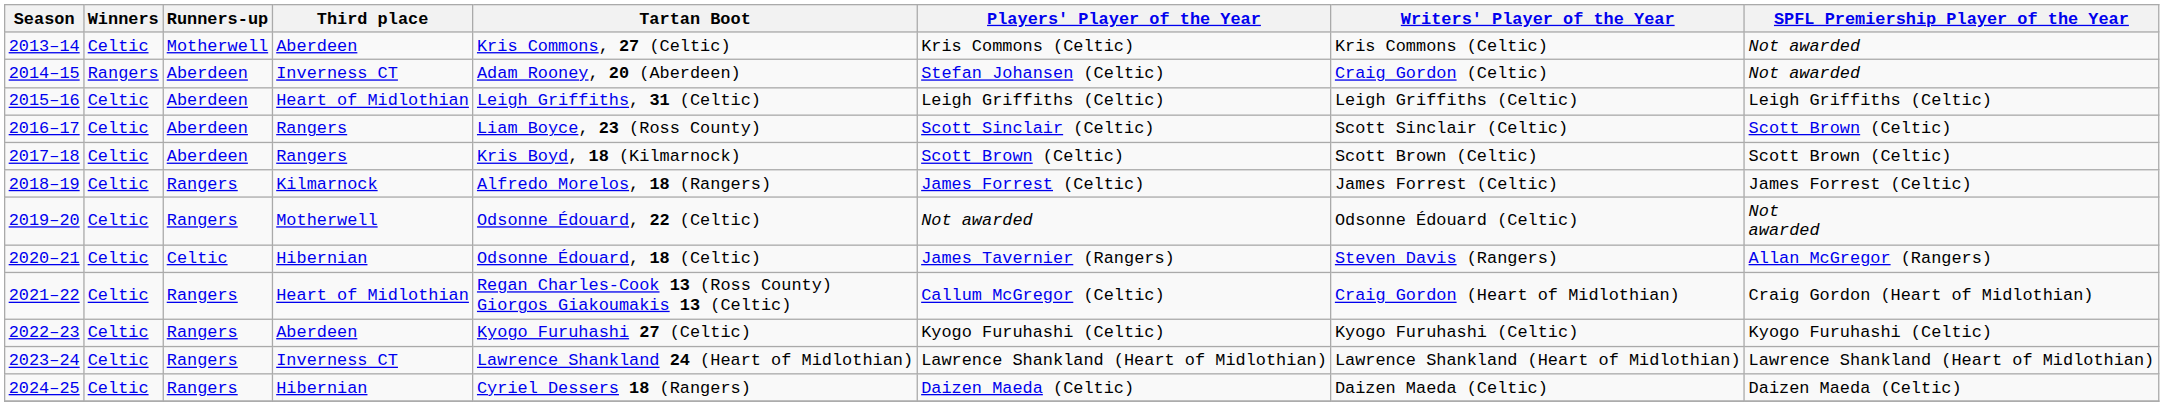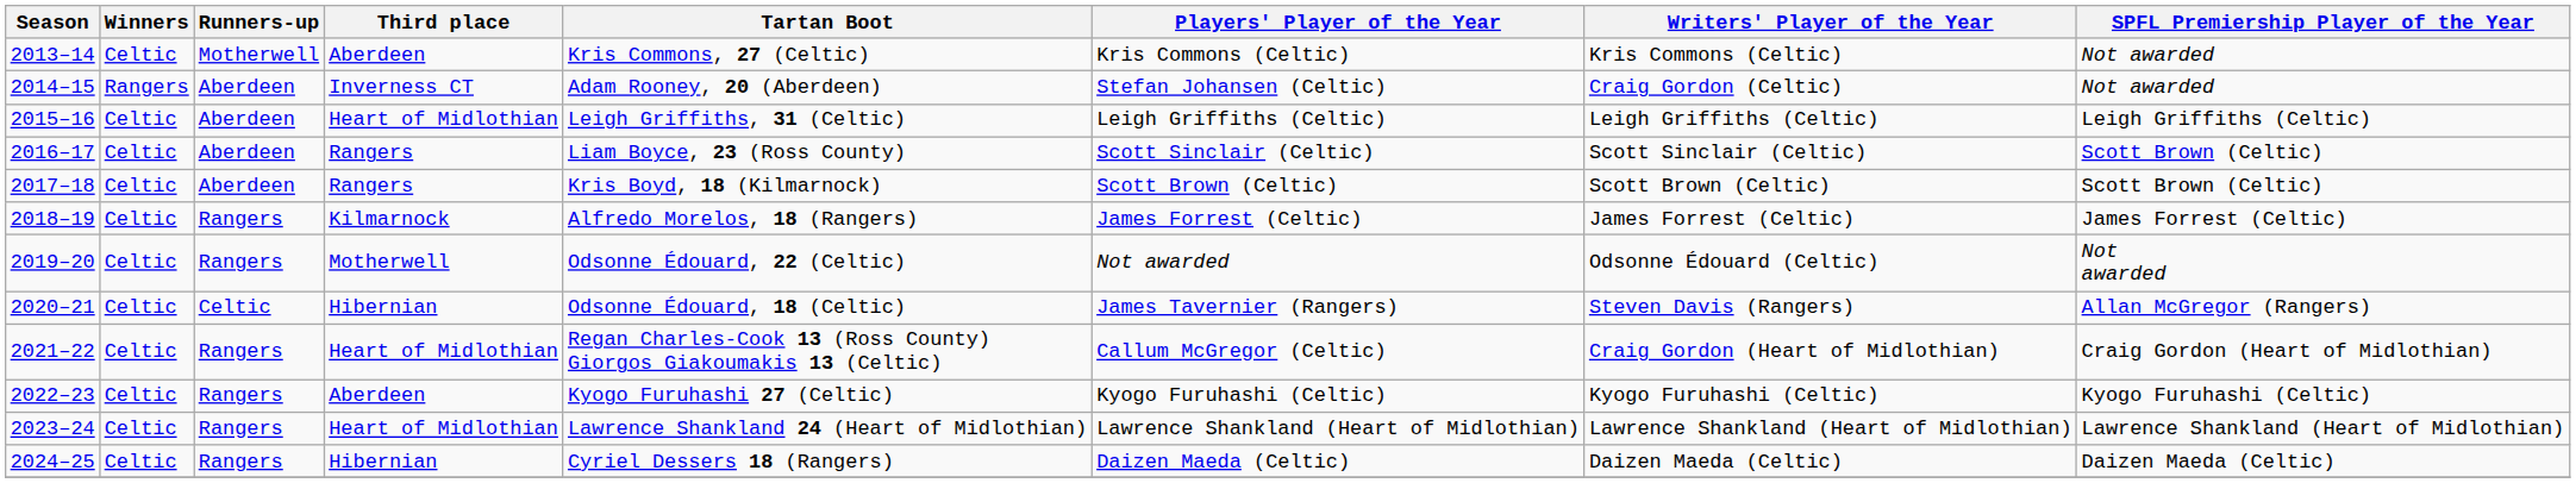 <table class="wikitable">
 <tr>
 <th>Season</th>
 <th>Winners</th>
 <th>Runners-up</th>
 <th>Third place</th>
 <th>Tartan Boot</th>
 <th><a href='#'>Players' Player of the Year</a></th>
 <th><a href='#'>Writers' Player of the Year</a></th>
 <th><a href='#'>SPFL Premiership Player of the Year</a></th>
 </tr>
 <tr>
 <td><a href='#'>2013–14</a></td>
 <td><a href='#'>Celtic</a></td>
 <td><a href='#'>Motherwell</a></td>
 <td><a href='#'>Aberdeen</a></td>
 <td><a href='#'>Kris Commons</a>, <strong>27</strong> (Celtic)</td>
 <td>Kris Commons (Celtic)</td>
 <td>Kris Commons (Celtic)</td>
 <td><em>Not awarded</em></td>
 </tr>
 <tr>
 <td><a href='#'>2014–15</a></td>
 <td><a href='#'>Rangers</a></td>
 <td><a href='#'>Aberdeen</a></td>
 <td><a href='#'>Inverness CT</a></td>
 <td><a href='#'>Adam Rooney</a>, <strong>20</strong> (Aberdeen)</td>
 <td><a href='#'>Stefan Johansen</a> (Celtic)</td>
 <td><a href='#'>Craig Gordon</a> (Celtic)</td>
 <td><em>Not awarded</em></td>
 </tr>
 <tr>
 <td><a href='#'>2015–16</a></td>
 <td><a href='#'>Celtic</a></td>
 <td><a href='#'>Aberdeen</a></td>
 <td><a href='#'>Heart of Midlothian</a></td>
 <td><a href='#'>Leigh Griffiths</a>, <strong>31</strong> (Celtic)</td>
 <td>Leigh Griffiths (Celtic)</td>
 <td>Leigh Griffiths (Celtic)</td>
 <td>Leigh Griffiths (Celtic)</td>
 </tr>
 <tr>
 <td><a href='#'>2016–17</a></td>
 <td><a href='#'>Celtic</a></td>
 <td><a href='#'>Aberdeen</a></td>
 <td><a href='#'>Rangers</a></td>
 <td><a href='#'>Liam Boyce</a>, <strong>23</strong> (Ross County)</td>
 <td><a href='#'>Scott Sinclair</a> (Celtic)</td>
 <td>Scott Sinclair (Celtic)</td>
 <td><a href='#'>Scott Brown</a> (Celtic)</td>
 </tr>
 <tr>
 <td><a href='#'>2017–18</a></td>
 <td><a href='#'>Celtic</a></td>
 <td><a href='#'>Aberdeen</a></td>
 <td><a href='#'>Rangers</a></td>
 <td><a href='#'>Kris Boyd</a>, <strong>18</strong> (Kilmarnock)</td>
 <td><a href='#'>Scott Brown</a> (Celtic)</td>
 <td>Scott Brown (Celtic)</td>
 <td>Scott Brown (Celtic)</td>
 </tr>
 <tr>
 <td><a href='#'>2018–19</a></td>
 <td><a href='#'>Celtic</a></td>
 <td><a href='#'>Rangers</a></td>
 <td><a href='#'>Kilmarnock</a></td>
 <td><a href='#'>Alfredo Morelos</a>, <strong>18</strong> (Rangers)</td>
 <td><a href='#'>James Forrest</a> (Celtic)</td>
 <td>James Forrest (Celtic)</td>
 <td>James Forrest (Celtic)</td>
 </tr>
 <tr>
 <td><a href='#'>2019–20</a></td>
 <td><a href='#'>Celtic</a></td>
 <td><a href='#'>Rangers</a></td>
 <td><a href='#'>Motherwell</a></td>
 <td><a href='#'>Odsonne Édouard</a>, <strong>22</strong> (Celtic)</td>
 <td><em>Not awarded</em></td>
 <td>Odsonne Édouard (Celtic)</td>
 <td><em>Not</em><br><em>awarded</em></td>
 </tr>
 <tr>
 <td><a href='#'>2020–21</a></td>
 <td><a href='#'>Celtic</a></td>
 <td><a href='#'>Celtic</a></td>
 <td><a href='#'>Hibernian</a></td>
 <td><a href='#'>Odsonne Édouard</a>, <strong>18</strong> (Celtic)</td>
 <td><a href='#'>James Tavernier</a> (Rangers)</td>
 <td><a href='#'>Steven Davis</a> (Rangers)</td>
 <td><a href='#'>Allan McGregor</a> (Rangers)</td>
 </tr>
 <tr>
 <td><a href='#'>2021–22</a></td>
 <td><a href='#'>Celtic</a></td>
 <td><a href='#'>Rangers</a></td>
 <td><a href='#'>Heart of Midlothian</a></td>
 <td><a href='#'>Regan Charles-Cook</a> <strong>13</strong> (Ross County)<br><a href='#'>Giorgos Giakoumakis</a> <strong>13</strong> (Celtic)</td>
 <td><a href='#'>Callum McGregor</a> (Celtic)</td>
 <td><a href='#'>Craig Gordon</a> (Heart of Midlothian)</td>
 <td>Craig Gordon (Heart of Midlothian)</td>
 </tr>
 <tr>
 <td><a href='#'>2022–23</a></td>
 <td><a href='#'>Celtic</a></td>
 <td><a href='#'>Rangers</a></td>
 <td><a href='#'>Aberdeen</a></td>
 <td><a href='#'>Kyogo Furuhashi</a> <strong>27</strong> (Celtic)</td>
 <td>Kyogo Furuhashi (Celtic)</td>
 <td>Kyogo Furuhashi (Celtic)</td>
 <td>Kyogo Furuhashi (Celtic)</td>
 </tr>
 <tr>
 <td><a href='#'>2023–24</a></td>
 <td><a href='#'>Celtic</a></td>
 <td><a href='#'>Rangers</a></td>
-<td><a href='#'>Inverness CT</a></td>
+<td><a href='#'>Heart of Midlothian</a></td>
 <td><a href='#'>Lawrence Shankland</a> <strong>24</strong> (Heart of Midlothian)</td>
 <td>Lawrence Shankland (Heart of Midlothian)</td>
 <td>Lawrence Shankland (Heart of Midlothian)</td>
 <td>Lawrence Shankland (Heart of Midlothian)</td>
 </tr>
 <tr>
 <td><a href='#'>2024–25</a></td>
 <td><a href='#'>Celtic</a></td>
 <td><a href='#'>Rangers</a></td>
 <td><a href='#'>Hibernian</a></td>
 <td><a href='#'>Cyriel Dessers</a> <strong>18</strong> (Rangers)</td>
 <td><a href='#'>Daizen Maeda</a> (Celtic)</td>
 <td>Daizen Maeda (Celtic)</td>
 <td>Daizen Maeda (Celtic)</td>
 </tr>
 <tr>
 </tr>
 </table>
